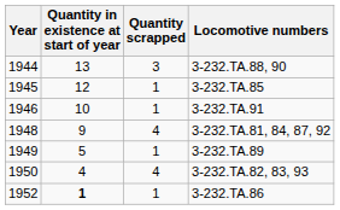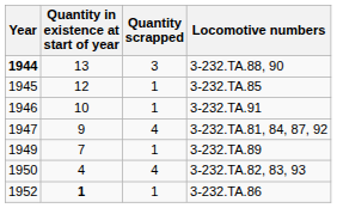 <table class="wikitable" style=text-align:center>
 <tr>
 <th>Year</th>
 <th>Quantity in<br>existence at<br>start of year</th>
 <th>Quantity<br>scrapped</th>
 <th>Locomotive numbers</th>
 </tr>
 <tr>
-<td>1944</td>
+<td><strong>1944</strong></td>
 <td>13</td>
 <td>3</td>
 <td align=left>3-232.TA.88, 90</td>
 </tr>
 <tr>
 <td>1945</td>
 <td>12</td>
 <td>1</td>
 <td align=left>3-232.TA.85</td>
 </tr>
 <tr>
 <td>1946</td>
 <td>10</td>
 <td>1</td>
 <td align=left>3-232.TA.91</td>
 </tr>
 <tr>
-<td>1948</td>
+<td>1947</td>
 <td>9</td>
 <td>4</td>
 <td align=left>3-232.TA.81, 84, 87, 92</td>
 </tr>
 <tr>
 <td>1949</td>
-<td>5</td>
+<td>7</td>
 <td>1</td>
 <td align=left>3-232.TA.89</td>
 </tr>
 <tr>
 <td>1950</td>
 <td>4</td>
 <td>4</td>
 <td align=left>3-232.TA.82, 83, 93</td>
 </tr>
 <tr>
 <td>1952</td>
 <td><strong>1</strong></td>
 <td>1</td>
 <td align=left>3-232.TA.86</td>
 </tr>
 </table>
